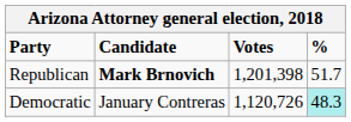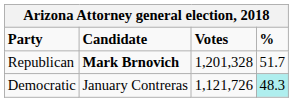 <table class="wikitable">
 <tr>
 <th colspan="4">Arizona Attorney general election, 2018</th>
 </tr>
 <tr>
 <td><strong>Party</strong></td>
 <td><strong>Candidate</strong></td>
 <td><strong>Votes</strong></td>
 <td><strong>%</strong></td>
 </tr>
 <tr>
 <td>Republican</td>
 <td><strong>Mark Brnovich</strong></td>
-<td>1,201,398</td>
+<td>1,201,328</td>
 <td>51.7</td>
 </tr>
 <tr>
 <td>Democratic</td>
 <td>January Contreras</td>
-<td>1,120,726</td>
+<td>1,121,726</td>
 <td style="background: paleturquoise;">48.3</td>
 </tr>
 </table>
